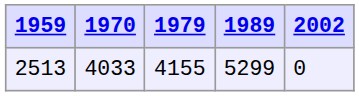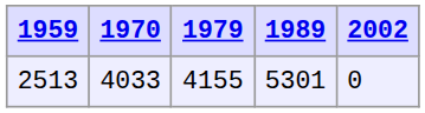 <table align="center" rules="all" cellspacing="0" cellpadding="5" style="border: 1px solid #999">
 <tr bgcolor="#DDDDFF">
 <th><a href='#'>1959</a></th>
 <th><a href='#'>1970</a></th>
 <th><a href='#'>1979</a></th>
 <th><a href='#'>1989</a></th>
 <th><a href='#'>2002</a></th>
 </tr>
 <tr bgcolor="#EEEEFF">
 <td>2513</td>
 <td>4033</td>
 <td>4155</td>
-<td>5299</td>
+<td>5301</td>
 <td>0</td>
 </tr>
 </table>
